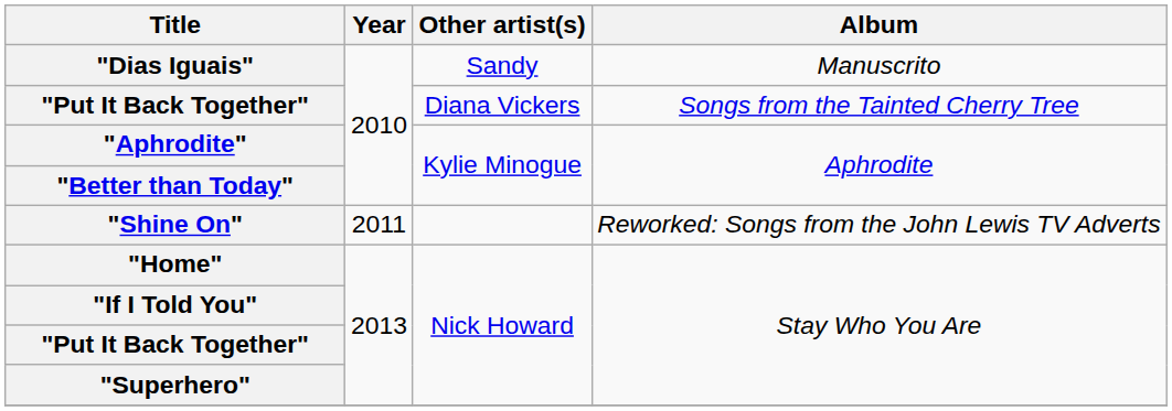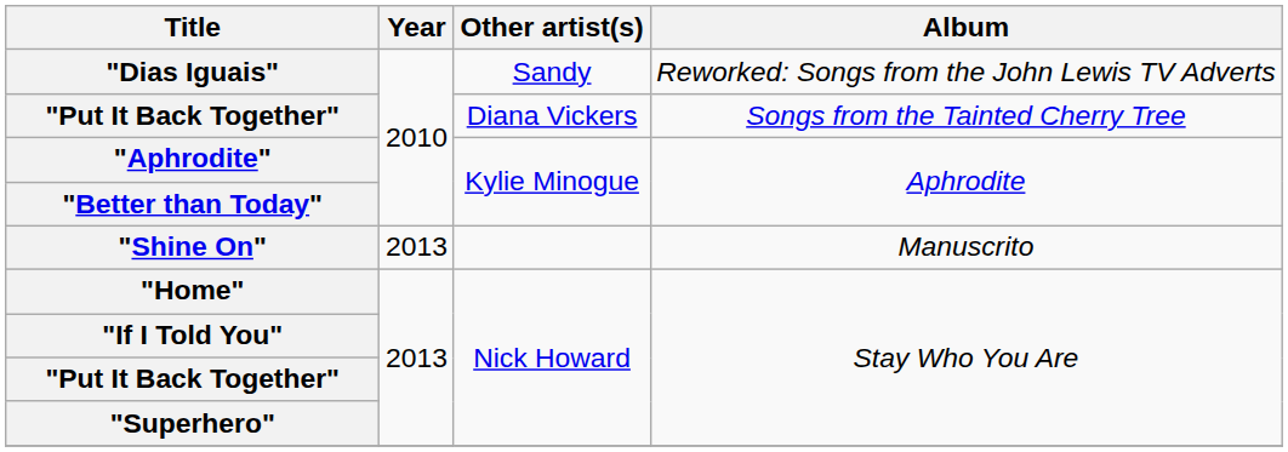 <table class="wikitable plainrowheaders" style="text-align:center;">
 <tr>
 <th scope="col" style="width:13em;">Title</th>
 <th scope="col">Year</th>
 <th scope="col">Other artist(s)</th>
 <th scope="col">Album</th>
 </tr>
 <tr>
 <th scope="row">"Dias Iguais"</th>
 <td rowspan="4">2010</td>
 <td><a href='#'>Sandy</a></td>
-<td><em>Manuscrito</em></td>
+<td><em>Reworked: Songs from the John Lewis TV Adverts</em></td>
 </tr>
 <tr>
 <th scope="row">"Put It Back Together"</th>
 <td><a href='#'>Diana Vickers</a></td>
 <td><em><a href='#'>Songs from the Tainted Cherry Tree</a></em></td>
 </tr>
 <tr>
 <th scope="row">"<a href='#'>Aphrodite</a>"</th>
 <td rowspan="2"><a href='#'>Kylie Minogue</a></td>
 <td rowspan="2"><em><a href='#'>Aphrodite</a></em></td>
 </tr>
 <tr>
 <th scope="row">"<a href='#'>Better than Today</a>"</th>
 </tr>
 <tr>
 <th scope="row">"<a href='#'>Shine On</a>"</th>
-<td>2011</td>
+<td>2013</td>
 <td></td>
-<td><em>Reworked: Songs from the John Lewis TV Adverts</em></td>
+<td><em>Manuscrito</em></td>
 </tr>
 <tr>
 <th scope="row">"Home"</th>
 <td rowspan="4">2013</td>
 <td rowspan="4"><a href='#'>Nick Howard</a></td>
 <td rowspan="4"><em>Stay Who You Are</em></td>
 </tr>
 <tr>
 <th scope="row">"If I Told You"</th>
 </tr>
 <tr>
 <th scope="row">"Put It Back Together"</th>
 </tr>
 <tr>
 <th scope="row">"Superhero"</th>
 </tr>
 <tr>
 </tr>
 </table>
